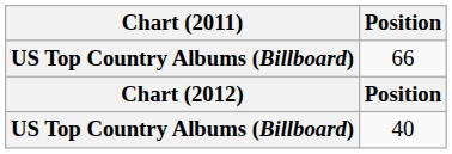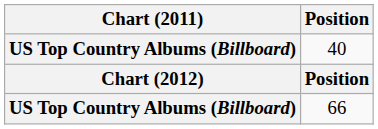 <table class="wikitable plainrowheaders" style="text-align:center">
 <tr>
 <th scope="col">Chart (2011)</th>
 <th scope="col">Position</th>
 </tr>
 <tr>
 <th scope="row">US Top Country Albums (<em>Billboard</em>)</th>
-<td>66</td>
+<td>40</td>
 </tr>
 <tr>
 <th scope="col">Chart (2012)</th>
 <th scope="col">Position</th>
 </tr>
 <tr>
 <th scope="row">US Top Country Albums (<em>Billboard</em>)</th>
-<td>40</td>
+<td>66</td>
 </tr>
 </table>
